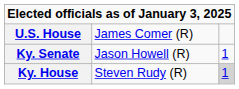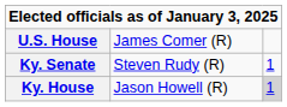 <table class=wikitable>
 <tr>
 <td colspan="3"><strong>Elected officials as of January 3, 2025</strong></td>
 </tr>
 <tr>
 <th scope=row><a href='#'>U.S. House</a></th>
 <td><a href='#'>James Comer</a> (R)</td>
 <td></td>
 </tr>
 <tr>
 <th scope=row><a href='#'>Ky. Senate</a></th>
-<td><a href='#'>Jason Howell</a> (R)</td>
+<td><a href='#'>Steven Rudy</a> (R)</td>
 <td><a href='#'>1</a></td>
 </tr>
 <tr>
 <th scope=row><a href='#'>Ky. House</a></th>
-<td><a href='#'>Steven Rudy</a> (R)</td>
+<td><a href='#'>Jason Howell</a> (R)</td>
 <td style="background: lightgrey;"><a href='#'>1</a></td>
 </tr>
 </table>
